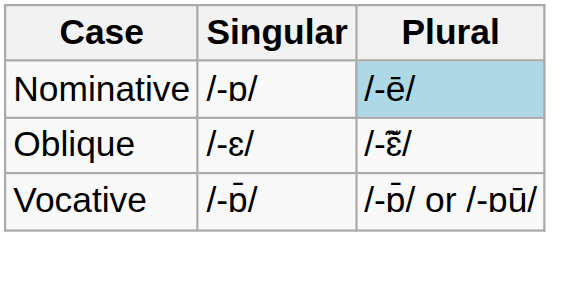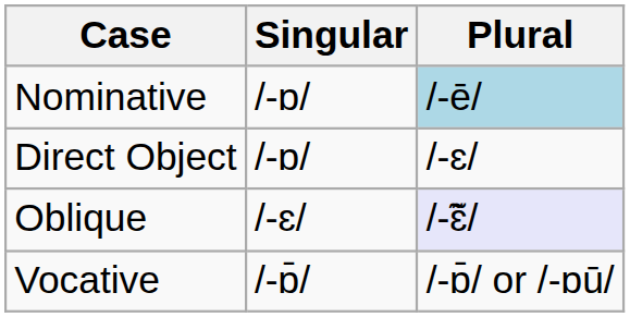 <table class="wikitable">
 <tr>
 <th>Case</th>
 <th>Singular</th>
 <th>Plural</th>
 </tr>
 <tr>
 <td>Nominative</td>
 <td>/-ɒ/</td>
 <td style="background: lightblue;">/-ē/</td>
 </tr>
 <tr>
+<td>Direct Object</td>
+<td>/-ɒ/</td>
+<td>/-ɛ/</td>
+</tr>
+<tr>
 <td>Oblique</td>
 <td>/-ɛ/</td>
-<td>/-̃ɛ̃/</td>
+<td style="background: lavender;">/-̃ɛ̃/</td>
 </tr>
 <tr>
 <td>Vocative</td>
 <td>/-ɒ̄/</td>
 <td>/-ɒ̄/ or /-ɒū/</td>
 </tr>
 </table>
